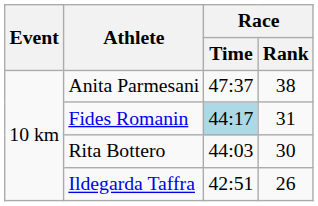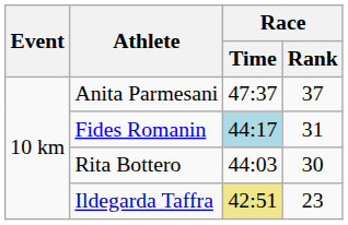 <table class="wikitable" border="1" style="font-size:90%">
 <tr>
 <th rowspan=2>Event</th>
 <th rowspan=2>Athlete</th>
 <th colspan=2>Race</th>
 </tr>
 <tr>
 <th>Time</th>
 <th>Rank</th>
 </tr>
 <tr>
 <td rowspan=4>10 km</td>
 <td>Anita Parmesani</td>
 <td align=center>47:37</td>
-<td align=center>38</td>
+<td align=center>37</td>
 </tr>
 <tr>
 <td><a href='#'>Fides Romanin</a></td>
 <td align=center style="background: lightblue;">44:17</td>
 <td align=center>31</td>
 </tr>
 <tr>
 <td>Rita Bottero</td>
 <td align=center>44:03</td>
 <td align=center>30</td>
 </tr>
 <tr>
 <td><a href='#'>Ildegarda Taffra</a></td>
-<td align=center>42:51</td>
-<td align=center>26</td>
+<td align=center style="background: khaki;">42:51</td>
+<td align=center>23</td>
 </tr>
 </table>
